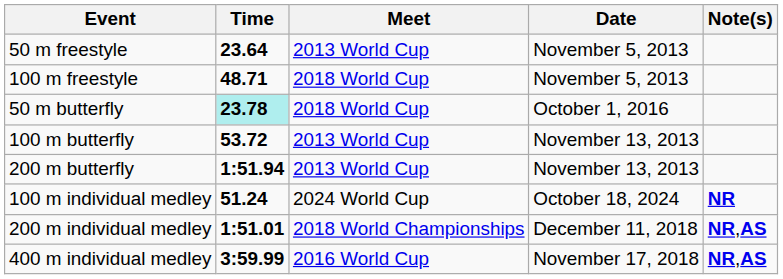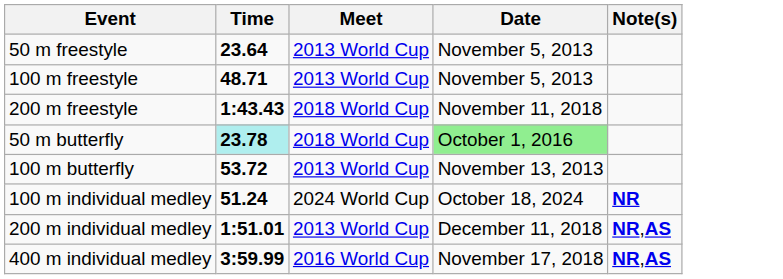 <table class="wikitable">
 <tr>
 <th>Event</th>
 <th>Time</th>
 <th>Meet</th>
 <th>Date</th>
 <th>Note(s)</th>
 </tr>
 <tr>
 <td>50 m freestyle</td>
 <td><strong>23.64</strong></td>
 <td><a href='#'>2013 World Cup</a></td>
 <td>November 5, 2013</td>
 <td></td>
 </tr>
 <tr>
 <td>100 m freestyle</td>
 <td><strong>48.71</strong></td>
+<td><a href='#'>2013 World Cup</a></td>
+<td>November 5, 2013</td>
+<td></td>
+</tr>
+<tr>
+<td>200 m freestyle</td>
+<td><strong>1:43.43</strong></td>
 <td><a href='#'>2018 World Cup</a></td>
-<td>November 5, 2013</td>
+<td>November 11, 2018</td>
 <td></td>
 </tr>
 <tr>
 <td>50 m butterfly</td>
 <td style="background: paleturquoise;"><strong>23.78</strong></td>
 <td><a href='#'>2018 World Cup</a></td>
-<td>October 1, 2016</td>
+<td style="background: lightgreen;">October 1, 2016</td>
 <td></td>
 </tr>
 <tr>
 <td>100 m butterfly</td>
 <td><strong>53.72</strong></td>
-<td><a href='#'>2013 World Cup</a></td>
-<td>November 13, 2013</td>
-<td></td>
-</tr>
-<tr>
-<td>200 m butterfly</td>
-<td><strong>1:51.94</strong></td>
 <td><a href='#'>2013 World Cup</a></td>
 <td>November 13, 2013</td>
 <td></td>
 </tr>
 <tr>
 <td>100 m individual medley</td>
 <td><strong>51.24</strong></td>
 <td>2024 World Cup</td>
 <td>October 18, 2024</td>
 <td><strong><a href='#'>NR</a></strong></td>
 </tr>
 <tr>
 <td>200 m individual medley</td>
 <td><strong>1:51.01</strong></td>
-<td><a href='#'>2018 World Championships</a></td>
+<td><a href='#'>2013 World Cup</a></td>
 <td>December 11, 2018</td>
 <td><strong><a href='#'>NR</a></strong>,<strong><a href='#'>AS</a></strong></td>
 </tr>
 <tr>
 <td>400 m individual medley</td>
 <td><strong>3:59.99</strong></td>
 <td><a href='#'>2016 World Cup</a></td>
 <td>November 17, 2018</td>
 <td><strong><a href='#'>NR</a></strong>,<strong><a href='#'>AS</a></strong></td>
 </tr>
 </table>
